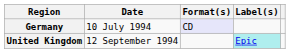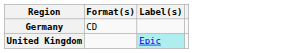 <table class="wikitable plainrowheaders">
 <tr>
 <th scope="col">Region</th>
-<th scope="col">Date</th>
 <th scope="col">Format(s)</th>
 <th scope="col">Label(s)</th>
 <th scope="col"></th>
 </tr>
 <tr>
 <th scope="row">Germany</th>
-<td>10 July 1994</td>
-<td style="background: lavender;">CD</td>
+<td>CD</td>
 <td></td>
 <td></td>
 </tr>
 <tr>
 <th scope="row">United Kingdom</th>
-<td>12 September 1994</td>
 <td></td>
 <td style="background: paleturquoise;"><a href='#'>Epic</a></td>
 <td></td>
 </tr>
 </table>
